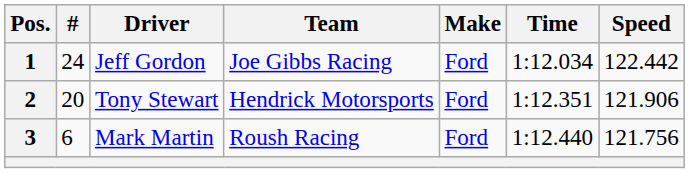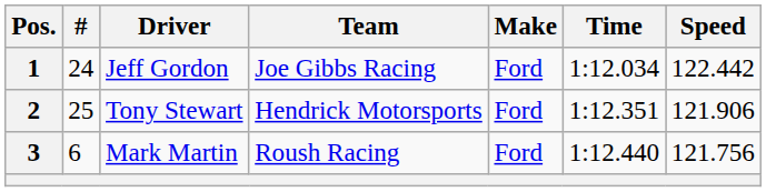 <table class="wikitable" style="font-size:95%">
 <tr>
 <th>Pos.</th>
 <th>#</th>
 <th>Driver</th>
 <th>Team</th>
 <th>Make</th>
 <th>Time</th>
 <th>Speed</th>
 </tr>
 <tr>
 <th>1</th>
 <td>24</td>
 <td><a href='#'>Jeff Gordon</a></td>
 <td><a href='#'>Joe Gibbs Racing</a></td>
 <td><a href='#'>Ford</a></td>
 <td>1:12.034</td>
 <td>122.442</td>
 </tr>
 <tr>
 <th>2</th>
-<td>20</td>
+<td>25</td>
 <td><a href='#'>Tony Stewart</a></td>
 <td><a href='#'>Hendrick Motorsports</a></td>
 <td><a href='#'>Ford</a></td>
 <td>1:12.351</td>
 <td>121.906</td>
 </tr>
 <tr>
 <th>3</th>
 <td>6</td>
 <td><a href='#'>Mark Martin</a></td>
 <td><a href='#'>Roush Racing</a></td>
 <td><a href='#'>Ford</a></td>
 <td>1:12.440</td>
 <td>121.756</td>
 </tr>
 <tr>
 <th colspan="7"></th>
 </tr>
 </table>
